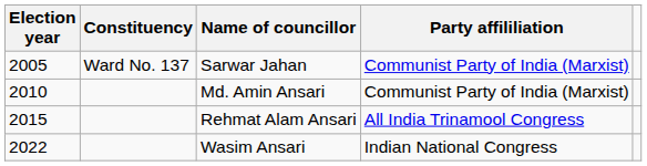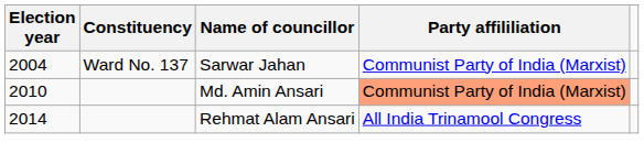 <table class="wikitable"ìÍĦĤĠčw>
 <tr>
 <th>Election<br> year</th>
 <th>Constituency</th>
 <th>Name of councillor</th>
 <th>Party affililiation</th>
 </tr>
 <tr>
-<td>2005</td>
+<td>2004</td>
 <td>Ward No. 137</td>
 <td>Sarwar Jahan</td>
 <td><a href='#'>Communist Party of India (Marxist)</a></td>
 <td></td>
 </tr>
 <tr>
 <td>2010</td>
 <td></td>
 <td>Md. Amin Ansari</td>
-<td>Communist Party of India (Marxist)</td>
+<td style="background: lightsalmon;">Communist Party of India (Marxist)</td>
 <td></td>
 </tr>
 <tr>
-<td>2015</td>
+<td>2014</td>
 <td></td>
 <td>Rehmat Alam Ansari</td>
 <td><a href='#'>All India Trinamool Congress</a></td>
 <td></td>
 </tr>
-<tr>
-<td>2022</td>
-<td></td>
-<td>Wasim Ansari</td>
-<td>Indian National Congress</td>
-<td></td>
-</tr>
 </table>
